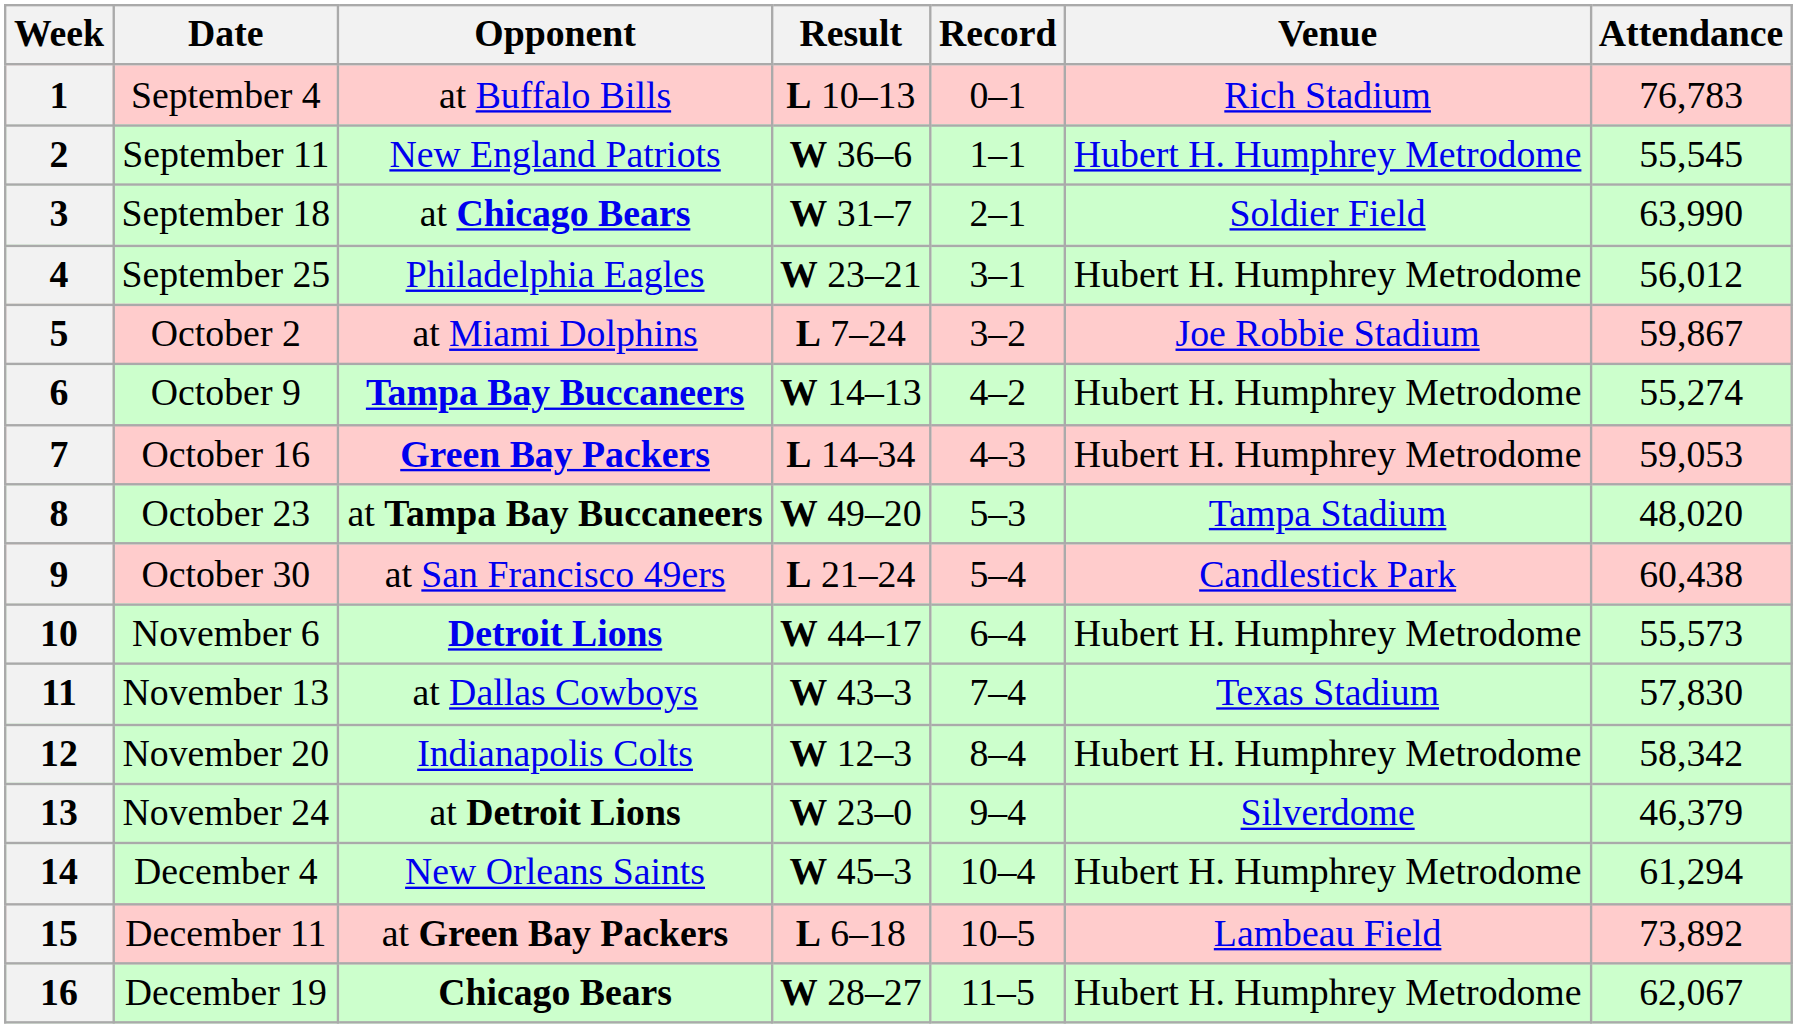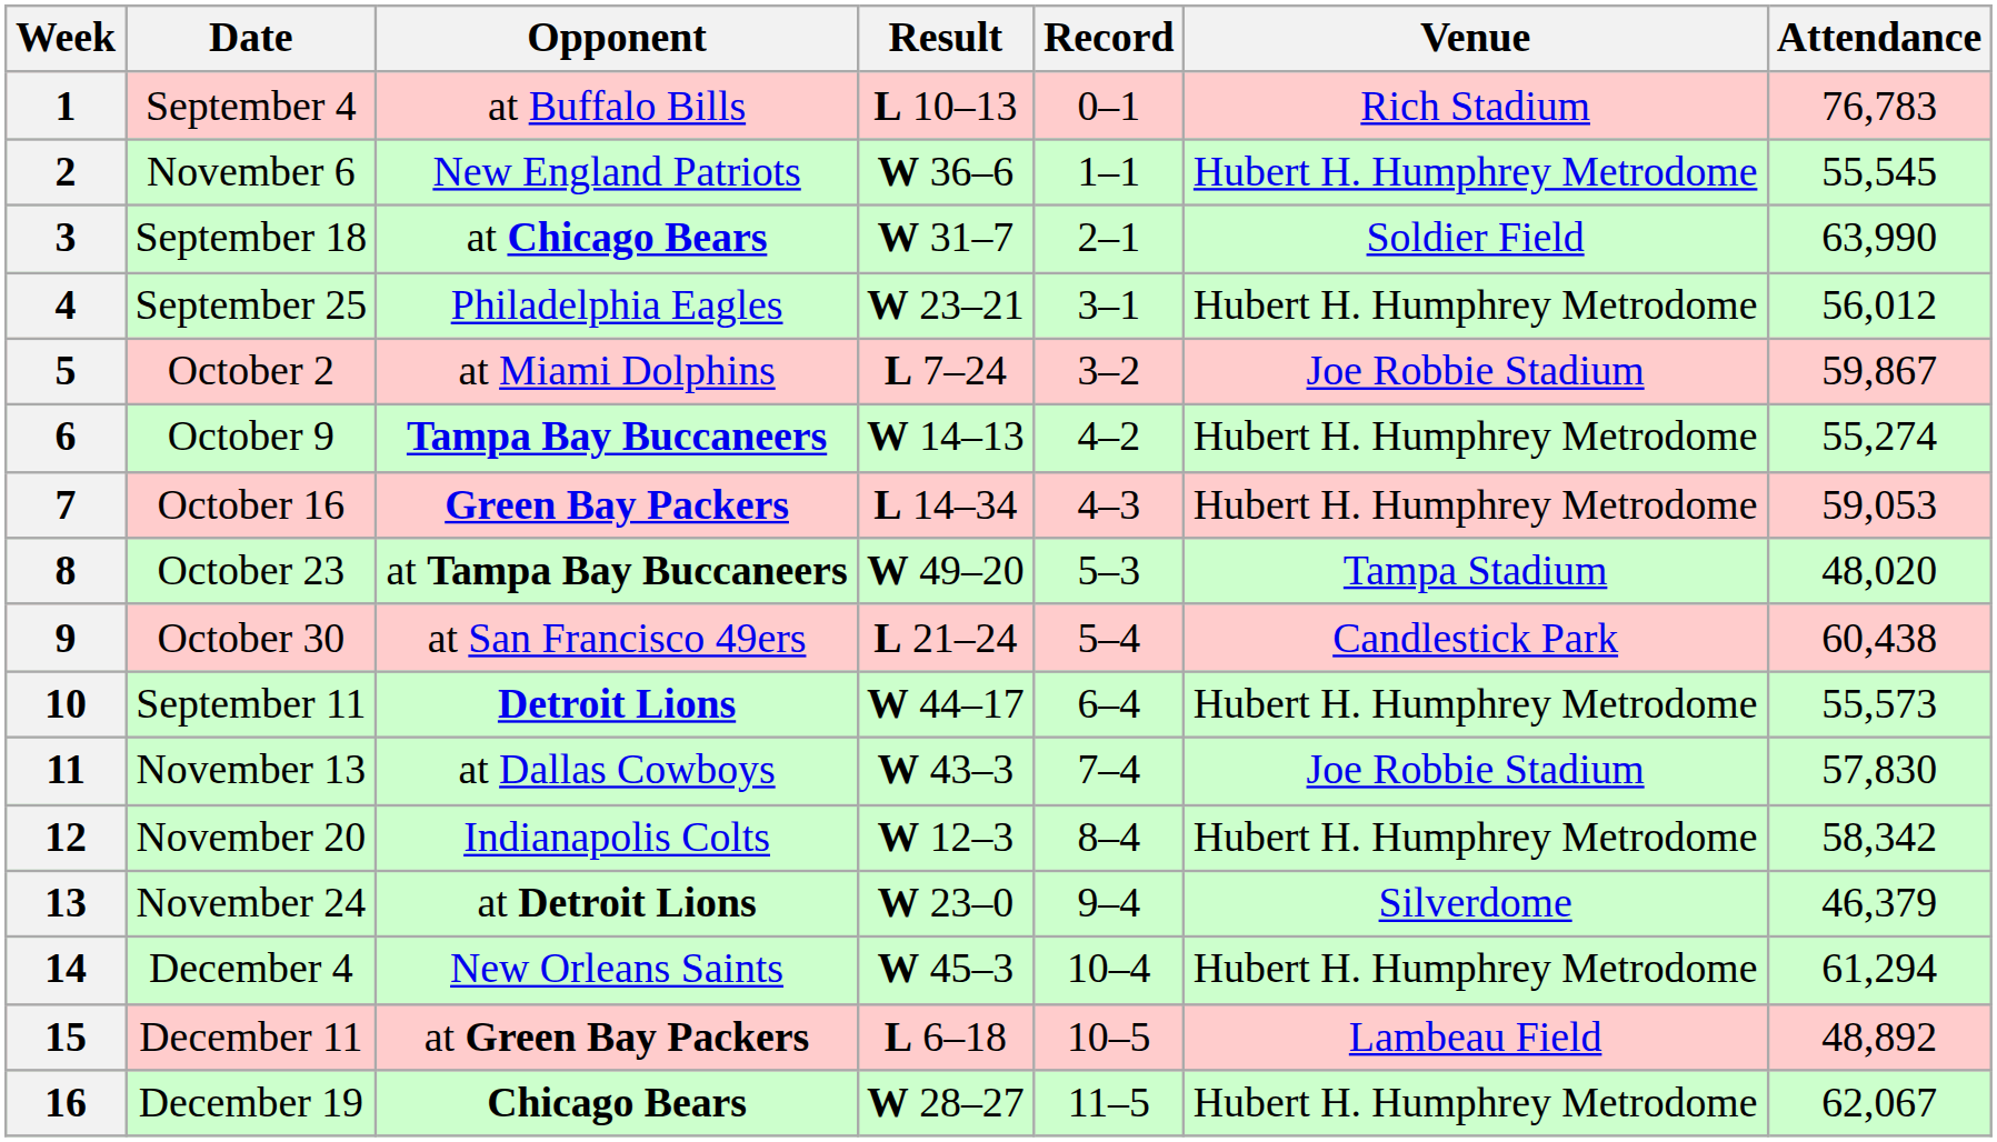 <table class="wikitable" style="text-align:center">
 <tr>
 <th>Week</th>
 <th>Date</th>
 <th>Opponent</th>
 <th>Result</th>
 <th>Record</th>
 <th>Venue</th>
 <th>Attendance</th>
 </tr>
 <tr style="background:#ffcccc">
 <th>1</th>
 <td>September 4</td>
 <td>at <a href='#'>Buffalo Bills</a></td>
 <td><strong>L</strong> 10–13</td>
 <td>0–1</td>
 <td><a href='#'>Rich Stadium</a></td>
 <td>76,783</td>
 </tr>
 <tr style="background:#ccffcc">
 <th>2</th>
-<td>September 11</td>
+<td>November 6</td>
 <td><a href='#'>New England Patriots</a></td>
 <td><strong>W</strong> 36–6</td>
 <td>1–1</td>
 <td><a href='#'>Hubert H. Humphrey Metrodome</a></td>
 <td>55,545</td>
 </tr>
 <tr style="background:#ccffcc">
 <th>3</th>
 <td>September 18</td>
 <td>at <strong><a href='#'>Chicago Bears</a></strong></td>
 <td><strong>W</strong> 31–7</td>
 <td>2–1</td>
 <td><a href='#'>Soldier Field</a></td>
 <td>63,990</td>
 </tr>
 <tr style="background:#ccffcc">
 <th>4</th>
 <td>September 25</td>
 <td><a href='#'>Philadelphia Eagles</a></td>
 <td><strong>W</strong> 23–21</td>
 <td>3–1</td>
 <td>Hubert H. Humphrey Metrodome</td>
 <td>56,012</td>
 </tr>
 <tr style="background:#ffcccc">
 <th>5</th>
 <td>October 2</td>
 <td>at <a href='#'>Miami Dolphins</a></td>
 <td><strong>L</strong> 7–24</td>
 <td>3–2</td>
 <td><a href='#'>Joe Robbie Stadium</a></td>
 <td>59,867</td>
 </tr>
 <tr style="background:#ccffcc">
 <th>6</th>
 <td>October 9</td>
 <td><strong><a href='#'>Tampa Bay Buccaneers</a></strong></td>
 <td><strong>W</strong> 14–13</td>
 <td>4–2</td>
 <td>Hubert H. Humphrey Metrodome</td>
 <td>55,274</td>
 </tr>
 <tr style="background:#ffcccc">
 <th>7</th>
 <td>October 16</td>
 <td><strong><a href='#'>Green Bay Packers</a></strong></td>
 <td><strong>L</strong> 14–34</td>
 <td>4–3</td>
 <td>Hubert H. Humphrey Metrodome</td>
 <td>59,053</td>
 </tr>
 <tr style="background:#ccffcc">
 <th>8</th>
 <td>October 23</td>
 <td>at <strong>Tampa Bay Buccaneers</strong></td>
 <td><strong>W</strong> 49–20</td>
 <td>5–3</td>
 <td><a href='#'>Tampa Stadium</a></td>
 <td>48,020</td>
 </tr>
 <tr style="background:#ffcccc">
 <th>9</th>
 <td>October 30</td>
 <td>at <a href='#'>San Francisco 49ers</a></td>
 <td><strong>L</strong> 21–24</td>
 <td>5–4</td>
 <td><a href='#'>Candlestick Park</a></td>
 <td>60,438</td>
 </tr>
 <tr style="background:#ccffcc">
 <th>10</th>
-<td>November 6</td>
+<td>September 11</td>
 <td><strong><a href='#'>Detroit Lions</a></strong></td>
 <td><strong>W</strong> 44–17</td>
 <td>6–4</td>
 <td>Hubert H. Humphrey Metrodome</td>
 <td>55,573</td>
 </tr>
 <tr style="background:#ccffcc">
 <th>11</th>
 <td>November 13</td>
 <td>at <a href='#'>Dallas Cowboys</a></td>
 <td><strong>W</strong> 43–3</td>
 <td>7–4</td>
-<td><a href='#'>Texas Stadium</a></td>
+<td><a href='#'>Joe Robbie Stadium</a></td>
 <td>57,830</td>
 </tr>
 <tr style="background:#ccffcc">
 <th>12</th>
 <td>November 20</td>
 <td><a href='#'>Indianapolis Colts</a></td>
 <td><strong>W</strong> 12–3</td>
 <td>8–4</td>
 <td>Hubert H. Humphrey Metrodome</td>
 <td>58,342</td>
 </tr>
 <tr style="background:#ccffcc">
 <th>13</th>
 <td>November 24</td>
 <td>at <strong>Detroit Lions</strong></td>
 <td><strong>W</strong> 23–0</td>
 <td>9–4</td>
 <td><a href='#'>Silverdome</a></td>
 <td>46,379</td>
 </tr>
 <tr style="background:#ccffcc">
 <th>14</th>
 <td>December 4</td>
 <td><a href='#'>New Orleans Saints</a></td>
 <td><strong>W</strong> 45–3</td>
 <td>10–4</td>
 <td>Hubert H. Humphrey Metrodome</td>
 <td>61,294</td>
 </tr>
 <tr style="background:#ffcccc">
 <th>15</th>
 <td>December 11</td>
 <td>at <strong>Green Bay Packers</strong></td>
 <td><strong>L</strong> 6–18</td>
 <td>10–5</td>
 <td><a href='#'>Lambeau Field</a></td>
-<td>73,892</td>
+<td>48,892</td>
 </tr>
 <tr style="background:#ccffcc">
 <th>16</th>
 <td>December 19</td>
 <td><strong>Chicago Bears</strong></td>
 <td><strong>W</strong> 28–27</td>
 <td>11–5</td>
 <td>Hubert H. Humphrey Metrodome</td>
 <td>62,067</td>
 </tr>
 </table>
